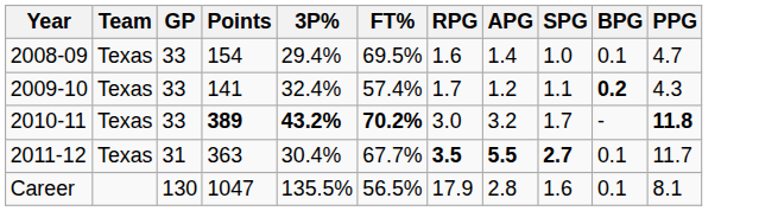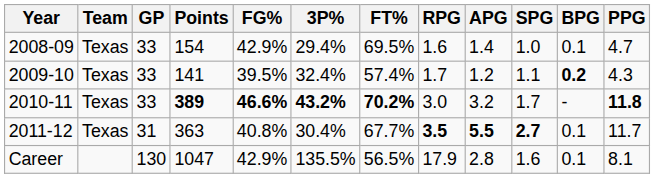 <table class="wikitable">
 <tr>
 <th>Year</th>
 <th>Team</th>
 <th>GP</th>
 <th>Points</th>
+<th>FG%</th>
 <th>3P%</th>
 <th>FT%</th>
 <th>RPG</th>
 <th>APG</th>
 <th>SPG</th>
 <th>BPG</th>
 <th>PPG</th>
 </tr>
 <tr>
 <td>2008-09</td>
 <td>Texas</td>
 <td>33</td>
 <td>154</td>
+<td>42.9%</td>
 <td>29.4%</td>
 <td>69.5%</td>
 <td>1.6</td>
 <td>1.4</td>
 <td>1.0</td>
 <td>0.1</td>
 <td>4.7</td>
 </tr>
 <tr>
 <td>2009-10</td>
 <td>Texas</td>
 <td>33</td>
 <td>141</td>
+<td>39.5%</td>
 <td>32.4%</td>
 <td>57.4%</td>
 <td>1.7</td>
 <td>1.2</td>
 <td>1.1</td>
 <td><strong>0.2</strong></td>
 <td>4.3</td>
 </tr>
 <tr>
 <td>2010-11</td>
 <td>Texas</td>
 <td>33</td>
 <td><strong>389</strong></td>
+<td><strong>46.6%</strong></td>
 <td><strong>43.2%</strong></td>
 <td><strong>70.2%</strong></td>
 <td>3.0</td>
 <td>3.2</td>
 <td>1.7</td>
 <td>-</td>
 <td><strong>11.8</strong></td>
 </tr>
 <tr>
 <td>2011-12</td>
 <td>Texas</td>
 <td>31</td>
 <td>363</td>
+<td>40.8%</td>
 <td>30.4%</td>
 <td>67.7%</td>
 <td><strong>3.5</strong></td>
 <td><strong>5.5</strong></td>
 <td><strong>2.7</strong></td>
 <td>0.1</td>
 <td>11.7</td>
 </tr>
 <tr>
 <td>Career</td>
 <td></td>
 <td>130</td>
 <td>1047</td>
+<td>42.9%</td>
 <td>135.5%</td>
 <td>56.5%</td>
 <td>17.9</td>
 <td>2.8</td>
 <td>1.6</td>
 <td>0.1</td>
 <td>8.1</td>
 </tr>
 </table>
